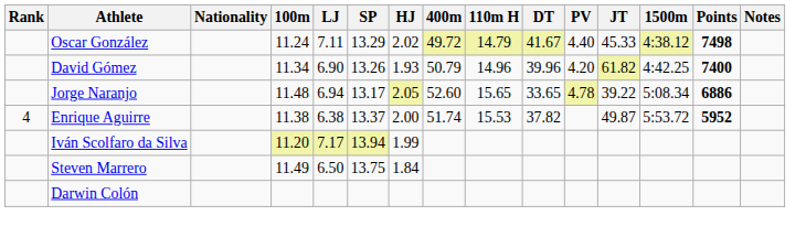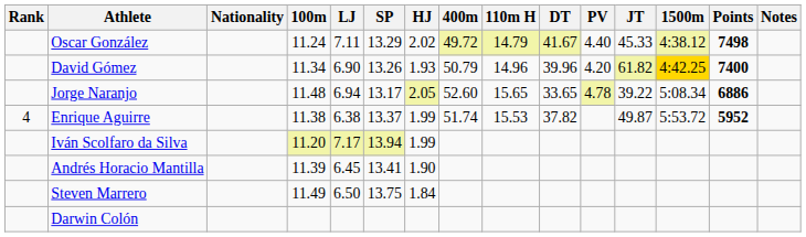 <table class="wikitable sortable" style=" text-align:center;font-size:95%">
 <tr>
 <th>Rank</th>
 <th>Athlete</th>
 <th>Nationality</th>
 <th>100m</th>
 <th>LJ</th>
 <th>SP</th>
 <th>HJ</th>
 <th>400m</th>
 <th>110m H</th>
 <th>DT</th>
 <th>PV</th>
 <th>JT</th>
 <th>1500m</th>
 <th>Points</th>
 <th>Notes</th>
 </tr>
 <tr>
 <td></td>
 <td align=left><a href='#'>Oscar González</a></td>
 <td align=left></td>
 <td>11.24</td>
 <td>7.11</td>
 <td>13.29</td>
 <td>2.02</td>
 <td bgcolor=#F2F5A9>49.72</td>
 <td bgcolor=#F2F5A9>14.79</td>
 <td bgcolor=#F2F5A9>41.67</td>
 <td>4.40</td>
 <td>45.33</td>
 <td bgcolor=#F2F5A9>4:38.12</td>
 <td><strong>7498</strong></td>
 <td></td>
 </tr>
 <tr>
 <td></td>
 <td align=left><a href='#'>David Gómez</a></td>
 <td align=left></td>
 <td>11.34</td>
 <td>6.90</td>
 <td>13.26</td>
 <td>1.93</td>
 <td>50.79</td>
 <td>14.96</td>
 <td>39.96</td>
 <td>4.20</td>
 <td bgcolor=#F2F5A9>61.82</td>
-<td>4:42.25</td>
+<td style="background: gold;">4:42.25</td>
 <td><strong>7400</strong></td>
 <td></td>
 </tr>
 <tr>
 <td></td>
 <td align=left><a href='#'>Jorge Naranjo</a></td>
 <td align=left></td>
 <td>11.48</td>
 <td>6.94</td>
 <td>13.17</td>
 <td bgcolor=#F2F5A9>2.05</td>
 <td>52.60</td>
 <td>15.65</td>
 <td>33.65</td>
 <td bgcolor=#F2F5A9>4.78</td>
 <td>39.22</td>
 <td>5:08.34</td>
 <td><strong>6886</strong></td>
 <td></td>
 </tr>
 <tr>
 <td>4</td>
 <td align=left><a href='#'>Enrique Aguirre</a></td>
 <td align=left></td>
 <td>11.38</td>
 <td>6.38</td>
 <td>13.37</td>
-<td>2.00</td>
+<td>1.99</td>
 <td>51.74</td>
 <td>15.53</td>
 <td>37.82</td>
 <td></td>
 <td>49.87</td>
 <td>5:53.72</td>
 <td><strong>5952</strong></td>
 <td></td>
 </tr>
 <tr>
 <td></td>
 <td align=left><a href='#'>Iván Scolfaro da Silva</a></td>
 <td align=left></td>
 <td bgcolor=#F2F5A9>11.20</td>
 <td bgcolor=#F2F5A9>7.17</td>
 <td bgcolor=#F2F5A9>13.94</td>
 <td>1.99</td>
+<td></td>
+<td></td>
+<td></td>
+<td></td>
+<td></td>
+<td></td>
+<td><strong></strong></td>
+<td></td>
+</tr>
+<tr>
+<td></td>
+<td align=left><a href='#'>Andrés Horacio Mantilla</a></td>
+<td align=left></td>
+<td>11.39</td>
+<td>6.45</td>
+<td>13.41</td>
+<td>1.90</td>
 <td></td>
 <td></td>
 <td></td>
 <td></td>
 <td></td>
 <td></td>
 <td><strong></strong></td>
 <td></td>
 </tr>
 <tr>
 <td></td>
 <td align=left><a href='#'>Steven Marrero</a></td>
 <td align=left></td>
 <td>11.49</td>
 <td>6.50</td>
 <td>13.75</td>
 <td>1.84</td>
 <td></td>
 <td></td>
 <td></td>
 <td></td>
 <td></td>
 <td></td>
 <td><strong></strong></td>
 <td></td>
 </tr>
 <tr>
 <td></td>
 <td align=left><a href='#'>Darwin Colón</a></td>
 <td align=left></td>
 <td></td>
 <td></td>
 <td></td>
 <td></td>
 <td></td>
 <td></td>
 <td></td>
 <td></td>
 <td></td>
 <td></td>
 <td><strong></strong></td>
 <td></td>
 </tr>
 </table>
